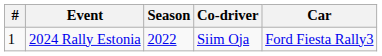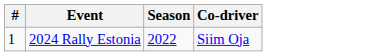 <table class="wikitable">
 <tr>
 <th> # </th>
 <th>Event</th>
 <th>Season</th>
 <th>Co-driver</th>
-<th>Car</th>
 </tr>
 <tr>
 <td>1</td>
 <td> <a href='#'>2024 Rally Estonia</a></td>
 <td><a href='#'>2022</a></td>
 <td> <a href='#'>Siim Oja</a></td>
-<td><a href='#'>Ford Fiesta Rally3</a></td>
 </tr>
 </table>
